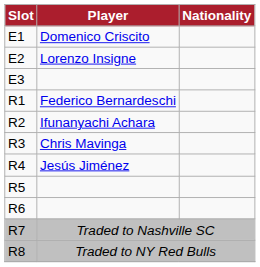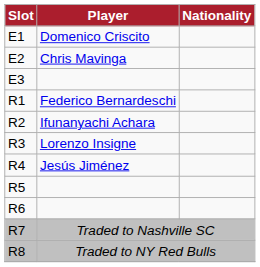 <table class="wikitable" style="text-align:left; margin-left:1em; font-size:95%;">
 <tr>
 <th style="background:#AB1E2D; color:white; text-align:center;">Slot</th>
 <th style="background:#AB1E2D; color:white; text-align:center;">Player</th>
 <th style="background:#AB1E2D; color:white; text-align:center;">Nationality</th>
 </tr>
 <tr>
 <td>E1</td>
 <td><a href='#'>Domenico Criscito</a></td>
 <td></td>
 </tr>
 <tr>
 <td>E2</td>
-<td><a href='#'>Lorenzo Insigne</a></td>
+<td><a href='#'>Chris Mavinga</a></td>
 <td></td>
 </tr>
 <tr>
 <td>E3</td>
 <td></td>
 <td></td>
 </tr>
 <tr>
 <td>R1</td>
 <td><a href='#'>Federico Bernardeschi</a></td>
 <td></td>
 </tr>
 <tr>
 <td>R2</td>
 <td><a href='#'>Ifunanyachi Achara</a></td>
 <td></td>
 </tr>
 <tr>
 <td>R3</td>
-<td><a href='#'>Chris Mavinga</a></td>
+<td><a href='#'>Lorenzo Insigne</a></td>
 <td></td>
 </tr>
 <tr>
 <td>R4</td>
 <td><a href='#'>Jesús Jiménez</a></td>
 <td></td>
 </tr>
 <tr>
 <td>R5</td>
 <td></td>
 <td></td>
 </tr>
 <tr>
 <td>R6</td>
 <td></td>
 <td></td>
 </tr>
 <tr>
 <td bgcolor=#C0C0C0>R7</td>
 <td colspan=2 style="text-align: center;" bgcolor=#C0C0C0><em>Traded to Nashville SC</em></td>
 </tr>
 <tr>
 <td bgcolor=#C0C0C0>R8</td>
 <td colspan=2 style="text-align: center;" bgcolor=#C0C0C0><em>Traded to NY Red Bulls</em></td>
 </tr>
 <tr>
 </tr>
 </table>
